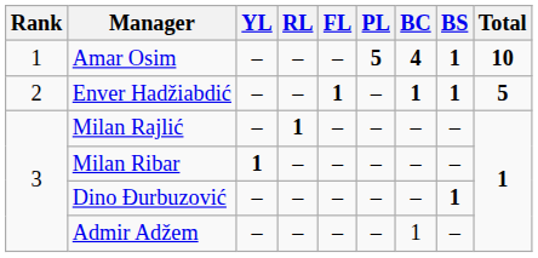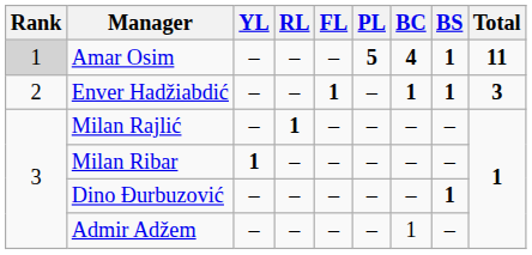 <table class="wikitable sortable">
 <tr>
 <th>Rank</th>
 <th>Manager</th>
 <th><a href='#'>YL</a></th>
 <th><a href='#'>RL</a></th>
 <th><a href='#'>FL</a></th>
 <th><a href='#'>PL</a></th>
 <th><a href='#'>BC</a></th>
 <th><a href='#'>BS</a></th>
 <th>Total</th>
 </tr>
 <tr>
-<td align=center>1</td>
+<td align=center style="background: lightgrey;">1</td>
 <td> <a href='#'>Amar Osim</a></td>
 <td align=center>–</td>
 <td align=center>–</td>
 <td align=center>–</td>
 <td align=center><strong>5</strong></td>
 <td align=center><strong>4</strong></td>
 <td align=center><strong>1</strong></td>
-<td align=center><strong>10</strong></td>
+<td align=center><strong>11</strong></td>
 </tr>
 <tr>
 <td align=center>2</td>
 <td> <a href='#'>Enver Hadžiabdić</a></td>
 <td align=center>–</td>
 <td align=center>–</td>
 <td align=center><strong>1</strong></td>
 <td align=center>–</td>
 <td align=center><strong>1</strong></td>
 <td align=center><strong>1</strong></td>
-<td align=center><strong>5</strong></td>
+<td align=center><strong>3</strong></td>
 </tr>
 <tr>
 <td rowspan=4 align=center>3</td>
 <td> <a href='#'>Milan Rajlić</a></td>
 <td align=center>–</td>
 <td align=center><strong>1</strong></td>
 <td align=center>–</td>
 <td align=center>–</td>
 <td align=center>–</td>
 <td align=center>–</td>
 <td rowspan=13 align=center><strong>1</strong></td>
 </tr>
 <tr>
 <td> <a href='#'>Milan Ribar</a></td>
 <td align=center><strong>1</strong></td>
 <td align=center>–</td>
 <td align=center>–</td>
 <td align=center>–</td>
 <td align=center>–</td>
 <td align=center>–</td>
 </tr>
 <tr>
 <td> <a href='#'>Dino Đurbuzović</a></td>
 <td align=center>–</td>
 <td align=center>–</td>
 <td align=center>–</td>
 <td align=center>–</td>
 <td align=center>–</td>
 <td align=center><strong>1</strong></td>
 </tr>
 <tr>
 <td> <a href='#'>Admir Adžem</a></td>
 <td align=center>–</td>
 <td align=center>–</td>
 <td align=center>–</td>
 <td align=center>–</td>
 <td align=center>1</td>
 <td align=center>–</td>
 </tr>
 </table>
